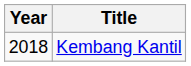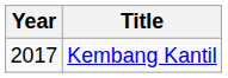 <table class="wikitable sortable">
 <tr>
 <th>Year</th>
 <th>Title</th>
 </tr>
 <tr>
-<td>2018</td>
+<td>2017</td>
 <td><a href='#'>Kembang Kantil</a></td>
 </tr>
 </table>
